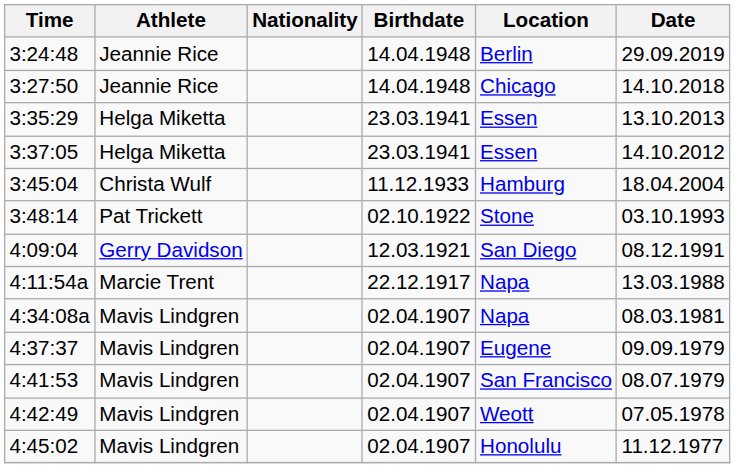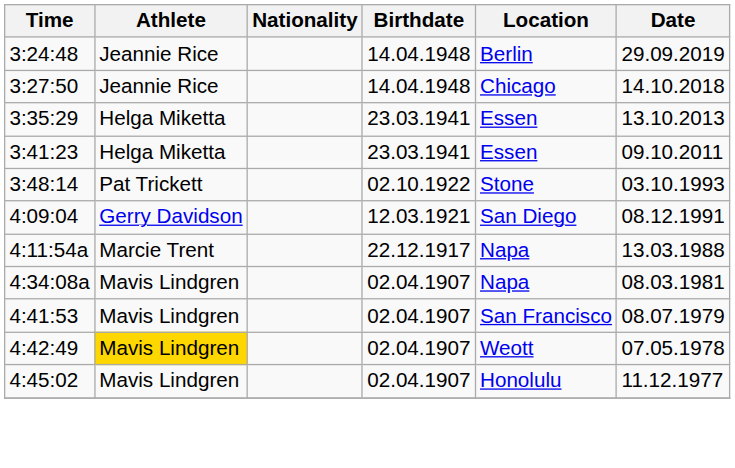 <table class="wikitable">
 <tr>
 <th>Time</th>
 <th>Athlete</th>
 <th>Nationality</th>
 <th>Birthdate</th>
 <th>Location</th>
 <th>Date</th>
 </tr>
 <tr>
 <td>3:24:48</td>
 <td>Jeannie Rice</td>
 <td></td>
 <td>14.04.1948</td>
 <td><a href='#'>Berlin</a></td>
 <td>29.09.2019</td>
 </tr>
 <tr>
 <td>3:27:50</td>
 <td>Jeannie Rice</td>
 <td></td>
 <td>14.04.1948</td>
 <td><a href='#'>Chicago</a></td>
 <td>14.10.2018</td>
 </tr>
 <tr>
 <td>3:35:29</td>
 <td>Helga Miketta</td>
 <td></td>
 <td>23.03.1941</td>
 <td><a href='#'>Essen</a></td>
 <td>13.10.2013</td>
 </tr>
 <tr>
-<td>3:37:05</td>
+<td>3:41:23</td>
 <td>Helga Miketta</td>
 <td></td>
 <td>23.03.1941</td>
 <td><a href='#'>Essen</a></td>
-<td>14.10.2012</td>
-</tr>
-<tr>
-<td>3:45:04</td>
-<td>Christa Wulf</td>
-<td></td>
-<td>11.12.1933</td>
-<td><a href='#'>Hamburg</a></td>
-<td>18.04.2004</td>
+<td>09.10.2011</td>
 </tr>
 <tr>
 <td>3:48:14</td>
 <td>Pat Trickett</td>
 <td></td>
 <td>02.10.1922</td>
 <td><a href='#'>Stone</a></td>
 <td>03.10.1993</td>
 </tr>
 <tr>
 <td>4:09:04</td>
 <td><a href='#'>Gerry Davidson</a></td>
 <td></td>
 <td>12.03.1921</td>
 <td><a href='#'>San Diego</a></td>
 <td>08.12.1991</td>
 </tr>
 <tr>
 <td>4:11:54a</td>
 <td>Marcie Trent</td>
 <td></td>
 <td>22.12.1917</td>
 <td><a href='#'>Napa</a></td>
 <td>13.03.1988</td>
 </tr>
 <tr>
 <td>4:34:08a</td>
 <td>Mavis Lindgren</td>
 <td></td>
 <td>02.04.1907</td>
 <td><a href='#'>Napa</a></td>
 <td>08.03.1981</td>
 </tr>
 <tr>
-<td>4:37:37</td>
-<td>Mavis Lindgren</td>
-<td></td>
-<td>02.04.1907</td>
-<td><a href='#'>Eugene</a></td>
-<td>09.09.1979</td>
-</tr>
-<tr>
 <td>4:41:53</td>
 <td>Mavis Lindgren</td>
 <td></td>
 <td>02.04.1907</td>
 <td><a href='#'>San Francisco</a></td>
 <td>08.07.1979</td>
 </tr>
 <tr>
 <td>4:42:49</td>
-<td>Mavis Lindgren</td>
+<td style="background: gold;">Mavis Lindgren</td>
 <td></td>
 <td>02.04.1907</td>
 <td><a href='#'>Weott</a></td>
 <td>07.05.1978</td>
 </tr>
 <tr>
 <td>4:45:02</td>
 <td>Mavis Lindgren</td>
 <td></td>
 <td>02.04.1907</td>
 <td><a href='#'>Honolulu</a></td>
 <td>11.12.1977</td>
 </tr>
 <tr>
 </tr>
 </table>
